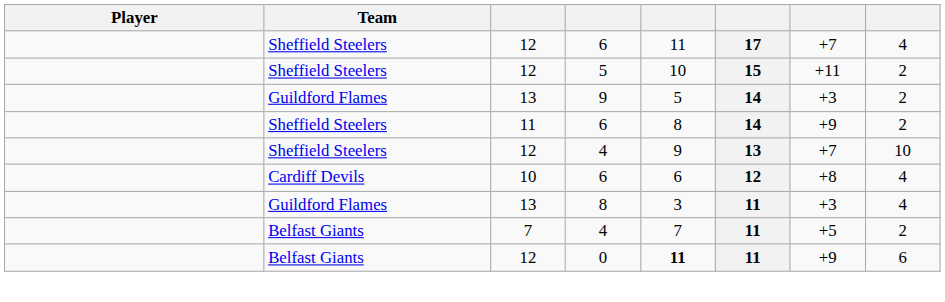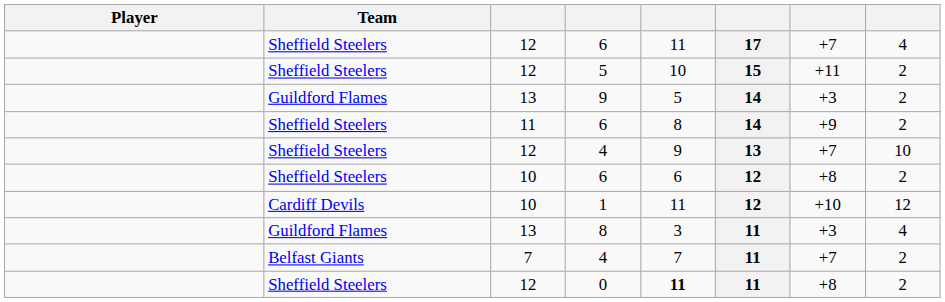 <table class="wikitable sortable" style="text-align: center">
 <tr>
 <th style="width: 15em;">Player</th>
 <th style="width: 13em;">Team</th>
 <th style="width: 4em;"></th>
 <th style="width: 4em;"></th>
 <th style="width: 4em;"></th>
 <th style="width: 4em;"></th>
 <th style="width: 4em;"></th>
 <th style="width: 4em;"></th>
 </tr>
 <tr>
 <td style="text-align:left;"></td>
 <td style="text-align:left;"><a href='#'>Sheffield Steelers</a></td>
 <td>12</td>
 <td>6</td>
 <td>11</td>
 <th>17</th>
 <td>+7</td>
 <td>4</td>
 </tr>
 <tr>
 <td style="text-align:left;"></td>
 <td style="text-align:left;"><a href='#'>Sheffield Steelers</a></td>
 <td>12</td>
 <td>5</td>
 <td>10</td>
 <th>15</th>
 <td>+11</td>
 <td>2</td>
 </tr>
 <tr>
 <td style="text-align:left;"></td>
 <td style="text-align:left;"><a href='#'>Guildford Flames</a></td>
 <td>13</td>
 <td>9</td>
 <td>5</td>
 <th>14</th>
 <td>+3</td>
 <td>2</td>
 </tr>
 <tr>
 <td style="text-align:left;"></td>
 <td style="text-align:left;"><a href='#'>Sheffield Steelers</a></td>
 <td>11</td>
 <td>6</td>
 <td>8</td>
 <th>14</th>
 <td>+9</td>
 <td>2</td>
 </tr>
 <tr>
 <td style="text-align:left;"></td>
 <td style="text-align:left;"><a href='#'>Sheffield Steelers</a></td>
 <td>12</td>
 <td>4</td>
 <td>9</td>
 <th>13</th>
 <td>+7</td>
 <td>10</td>
 </tr>
 <tr>
 <td style="text-align:left;"></td>
-<td style="text-align:left;"><a href='#'>Cardiff Devils</a></td>
+<td style="text-align:left;"><a href='#'>Sheffield Steelers</a></td>
 <td>10</td>
 <td>6</td>
 <td>6</td>
 <th>12</th>
 <td>+8</td>
-<td>4</td>
+<td>2</td>
+</tr>
+<tr>
+<td style="text-align:left;"></td>
+<td style="text-align:left;"><a href='#'>Cardiff Devils</a></td>
+<td>10</td>
+<td>1</td>
+<td>11</td>
+<th>12</th>
+<td>+10</td>
+<td>12</td>
 </tr>
 <tr>
 <td style="text-align:left;"></td>
 <td style="text-align:left;"><a href='#'>Guildford Flames</a></td>
 <td>13</td>
 <td>8</td>
 <td>3</td>
 <th>11</th>
 <td>+3</td>
 <td>4</td>
 </tr>
 <tr>
 <td style="text-align:left;"></td>
 <td style="text-align:left;"><a href='#'>Belfast Giants</a></td>
 <td>7</td>
 <td>4</td>
 <td>7</td>
 <th>11</th>
-<td>+5</td>
+<td>+7</td>
 <td>2</td>
 </tr>
 <tr>
 <td style="text-align:left;"></td>
-<td style="text-align:left;"><a href='#'>Belfast Giants</a></td>
+<td style="text-align:left;"><a href='#'>Sheffield Steelers</a></td>
 <td>12</td>
 <td>0</td>
 <td><strong>11</strong></td>
 <th>11</th>
-<td>+9</td>
-<td>6</td>
+<td>+8</td>
+<td>2</td>
 </tr>
 </table>
